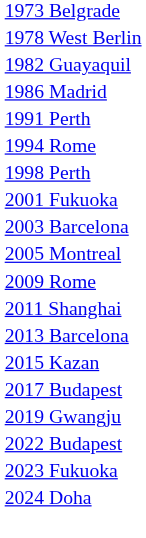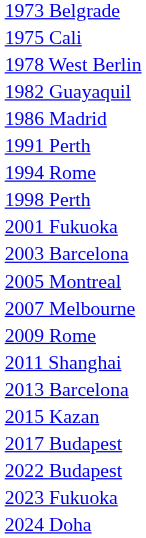 <table>
 <tr>
 <td><a href='#'>1973 Belgrade</a><br></td>
+<td></td>
+<td></td>
+<td></td>
+</tr>
+<tr>
+<td><a href='#'>1975 Cali</a><br></td>
 <td></td>
 <td></td>
 <td></td>
 </tr>
 <tr>
 <td><a href='#'>1978 West Berlin</a><br></td>
 <td></td>
 <td></td>
 <td></td>
 </tr>
 <tr>
 <td><a href='#'>1982 Guayaquil</a><br></td>
 <td></td>
 <td></td>
 <td></td>
 </tr>
 <tr>
 <td><a href='#'>1986 Madrid</a><br></td>
 <td></td>
 <td></td>
 <td></td>
 </tr>
 <tr>
 <td><a href='#'>1991 Perth</a><br></td>
 <td></td>
 <td></td>
 <td></td>
 </tr>
 <tr>
 <td><a href='#'>1994 Rome</a><br></td>
 <td></td>
 <td></td>
 <td></td>
 </tr>
 <tr>
 <td><a href='#'>1998 Perth</a><br></td>
 <td></td>
 <td></td>
 <td></td>
 </tr>
 <tr>
 <td><a href='#'>2001 Fukuoka</a><br></td>
 <td></td>
 <td></td>
 <td></td>
 </tr>
 <tr>
 <td><a href='#'>2003 Barcelona</a><br></td>
 <td></td>
 <td></td>
 <td></td>
 </tr>
 <tr>
 <td><a href='#'>2005 Montreal</a><br></td>
 <td></td>
 <td></td>
 <td></td>
 </tr>
 <tr>
+<td><a href='#'>2007 Melbourne</a><br></td>
+<td></td>
+<td></td>
+<td></td>
+</tr>
+<tr>
 <td><a href='#'>2009 Rome</a><br></td>
 <td></td>
 <td></td>
 <td></td>
 </tr>
 <tr>
 <td><a href='#'>2011 Shanghai</a><br></td>
 <td></td>
 <td></td>
 <td></td>
 </tr>
 <tr>
 <td><a href='#'>2013 Barcelona</a><br></td>
 <td></td>
 <td></td>
 <td></td>
 </tr>
 <tr>
 <td><a href='#'>2015 Kazan</a><br></td>
 <td></td>
 <td></td>
 <td></td>
 </tr>
 <tr>
 <td><a href='#'>2017 Budapest</a><br></td>
 <td></td>
 <td></td>
 <td></td>
 </tr>
 <tr>
-<td><a href='#'>2019 Gwangju</a><br></td>
-<td></td>
-<td></td>
-<td></td>
-</tr>
-<tr>
 <td><a href='#'>2022 Budapest</a><br></td>
 <td></td>
 <td></td>
 <td></td>
 </tr>
 <tr>
 <td><a href='#'>2023 Fukuoka</a><br></td>
 <td></td>
 <td></td>
 <td></td>
 </tr>
 <tr>
 <td><a href='#'>2024 Doha</a><br></td>
 <td></td>
 <td></td>
 <td></td>
 </tr>
 </table>
